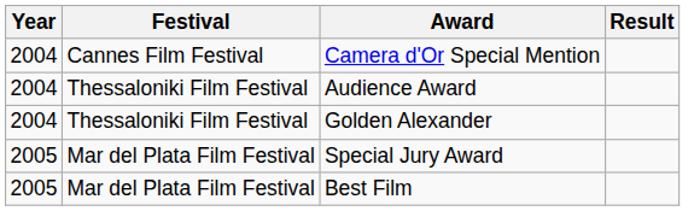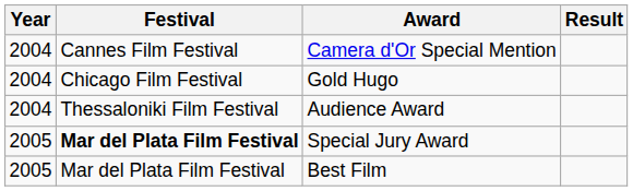 <table class="wikitable">
 <tr>
 <th>Year</th>
 <th>Festival</th>
 <th>Award</th>
 <th>Result</th>
 </tr>
 <tr>
 <td>2004</td>
 <td>Cannes Film Festival</td>
 <td><a href='#'>Camera d'Or</a> Special Mention</td>
 <td></td>
 </tr>
 <tr>
 <td>2004</td>
+<td>Chicago Film Festival</td>
+<td>Gold Hugo</td>
+<td></td>
+</tr>
+<tr>
+<td>2004</td>
 <td>Thessaloniki Film Festival</td>
 <td>Audience Award</td>
 <td></td>
 </tr>
 <tr>
-<td>2004</td>
-<td>Thessaloniki Film Festival</td>
-<td>Golden Alexander</td>
-<td></td>
-</tr>
-<tr>
 <td>2005</td>
-<td>Mar del Plata Film Festival</td>
+<td><strong>Mar del Plata Film Festival</strong></td>
 <td>Special Jury Award</td>
 <td></td>
 </tr>
 <tr>
 <td>2005</td>
 <td>Mar del Plata Film Festival</td>
 <td>Best Film</td>
 <td></td>
 </tr>
 </table>
